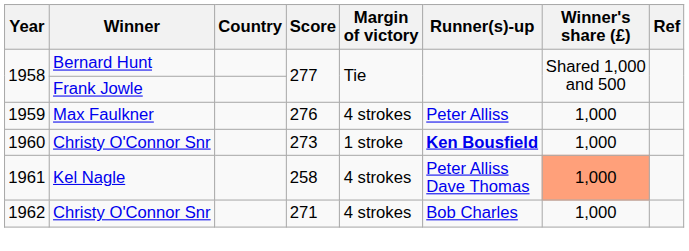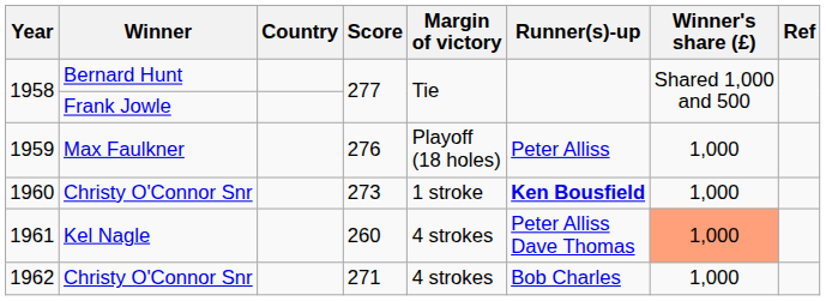 <table class=wikitable>
 <tr>
 <th>Year</th>
 <th>Winner</th>
 <th>Country</th>
 <th>Score</th>
 <th>Margin<br>of victory</th>
 <th>Runner(s)-up</th>
 <th>Winner's<br>share (£)</th>
 <th>Ref</th>
 </tr>
 <tr>
 <td rowspan=2>1958</td>
 <td><a href='#'>Bernard Hunt</a></td>
 <td></td>
 <td rowspan=2>277</td>
 <td rowspan=2>Tie</td>
 <td rowspan=2></td>
 <td rowspan=2 align=center>Shared 1,000<br>and 500</td>
 <td rowspan=2></td>
 </tr>
 <tr>
 <td><a href='#'>Frank Jowle</a></td>
 <td></td>
 </tr>
 <tr>
 <td>1959</td>
 <td><a href='#'>Max Faulkner</a></td>
 <td></td>
 <td>276</td>
-<td>4 strokes</td>
+<td>Playoff<br>(18 holes)</td>
 <td> <a href='#'>Peter Alliss</a></td>
 <td align=center>1,000</td>
 <td></td>
 </tr>
 <tr>
 <td>1960</td>
 <td><a href='#'>Christy O'Connor Snr</a></td>
 <td></td>
 <td>273</td>
 <td>1 stroke</td>
 <td><strong> <a href='#'>Ken Bousfield</a></strong></td>
 <td align=center>1,000</td>
 <td></td>
 </tr>
 <tr>
 <td>1961</td>
 <td><a href='#'>Kel Nagle</a></td>
 <td></td>
-<td>258</td>
+<td>260</td>
 <td>4 strokes</td>
 <td> <a href='#'>Peter Alliss</a><br> <a href='#'>Dave Thomas</a></td>
 <td align=center style="background: lightsalmon;">1,000</td>
 <td></td>
 </tr>
 <tr>
 <td>1962</td>
 <td><a href='#'>Christy O'Connor Snr</a></td>
 <td></td>
 <td>271</td>
 <td>4 strokes</td>
 <td> <a href='#'>Bob Charles</a></td>
 <td align=center>1,000</td>
 <td></td>
 </tr>
 </table>
